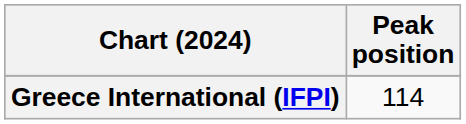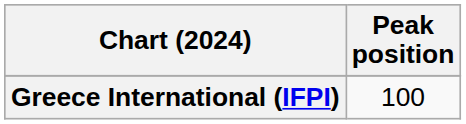 <table class="wikitable plainrowheaders" style="text-align:center">
 <tr>
 <th>Chart (2024)</th>
 <th>Peak<br>position</th>
 </tr>
 <tr>
 </tr>
 <tr>
 <th scope="row">Greece International (<a href='#'>IFPI</a>)</th>
-<td>114</td>
+<td>100</td>
 </tr>
 </table>
